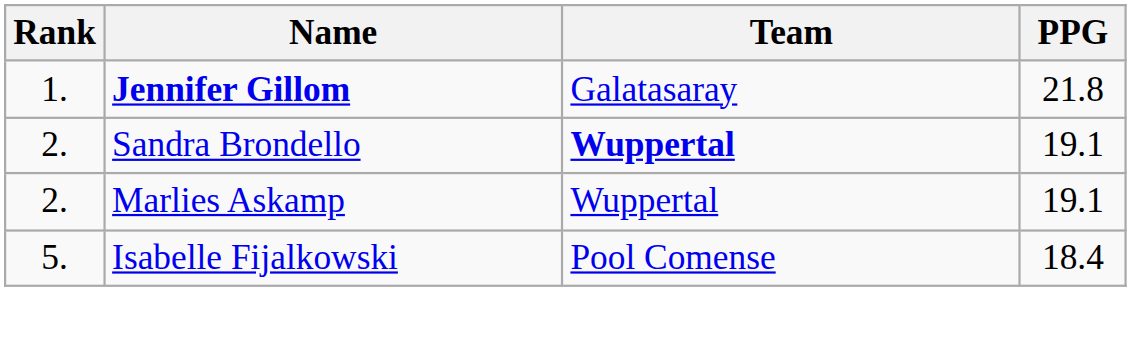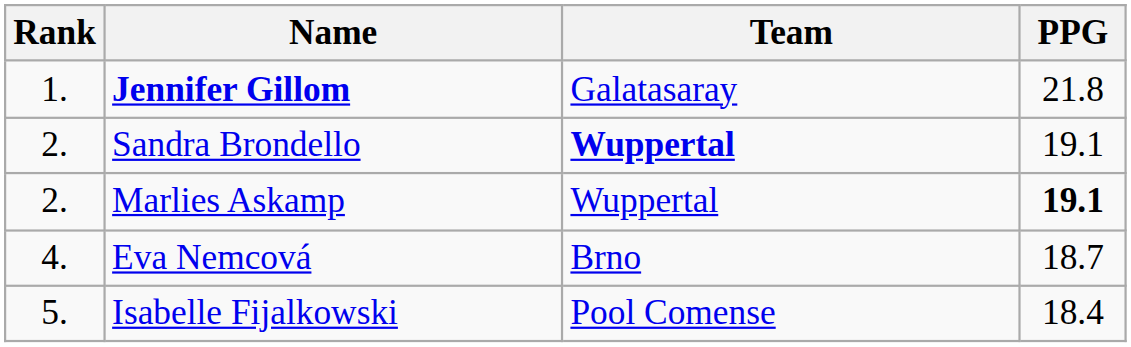 <table class="wikitable" style="text-align: center;">
 <tr>
 <th>Rank</th>
 <th width=200>Name</th>
 <th width=200>Team</th>
 <th width=40>PPG</th>
 </tr>
 <tr>
 <td>1.</td>
 <td align="left"> <strong><a href='#'>Jennifer Gillom</a></strong></td>
 <td align="left"> <a href='#'>Galatasaray</a></td>
 <td>21.8</td>
 </tr>
 <tr>
 <td>2.</td>
 <td align="left"> <a href='#'>Sandra Brondello</a></td>
 <td align="left"><strong> <a href='#'>Wuppertal</a></strong></td>
 <td>19.1</td>
 </tr>
 <tr>
 <td>2.</td>
 <td align="left"> <a href='#'>Marlies Askamp</a></td>
 <td align="left"> <a href='#'>Wuppertal</a></td>
-<td>19.1</td>
+<td><strong>19.1</strong></td>
+</tr>
+<tr>
+<td>4.</td>
+<td align="left"> <a href='#'>Eva Nemcová</a></td>
+<td align="left"> <a href='#'>Brno</a></td>
+<td>18.7</td>
 </tr>
 <tr>
 <td>5.</td>
 <td align="left"> <a href='#'>Isabelle Fijalkowski</a></td>
 <td align="left"> <a href='#'>Pool Comense</a></td>
 <td>18.4</td>
 </tr>
 </table>
